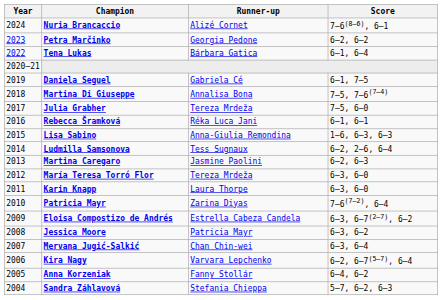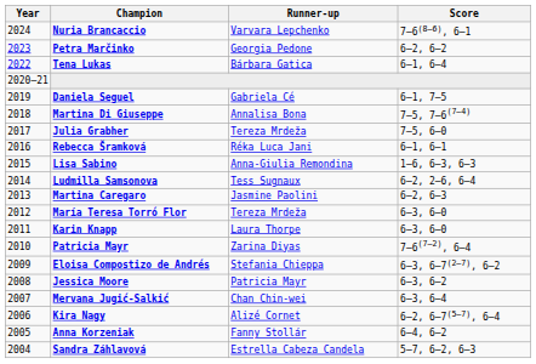 <table class="wikitable" style="font-size:90%">
 <tr>
 <th>Year</th>
 <th width="210">Champion</th>
 <th width="200">Runner-up</th>
 <th width="155">Score</th>
 </tr>
 <tr>
 <td>2024</td>
 <td> <strong><a href='#'>Nuria Brancaccio</a></strong></td>
-<td> <a href='#'>Alizé Cornet</a></td>
+<td> <a href='#'>Varvara Lepchenko</a></td>
 <td>7–6<sup>(8–6)</sup>, 6–1</td>
 </tr>
 <tr>
 <td><a href='#'>2023</a></td>
 <td> <strong><a href='#'>Petra Marčinko</a></strong></td>
 <td> <a href='#'>Georgia Pedone</a></td>
 <td>6–2, 6–2</td>
 </tr>
 <tr>
 <td><a href='#'>2022</a></td>
 <td> <strong><a href='#'>Tena Lukas</a></strong></td>
 <td> <a href='#'>Bárbara Gatica</a></td>
 <td>6–1, 6–4</td>
 </tr>
 <tr>
 <td>2020–21</td>
 <td colspan=3 bgcolor="#ededed"></td>
 </tr>
 <tr>
 <td>2019</td>
 <td> <strong><a href='#'>Daniela Seguel</a></strong></td>
 <td> <a href='#'>Gabriela Cé</a></td>
 <td>6–1, 7–5</td>
 </tr>
 <tr>
 <td>2018</td>
 <td> <strong><a href='#'>Martina Di Giuseppe</a></strong></td>
 <td> <a href='#'>Annalisa Bona</a></td>
 <td>7–5, 7–6<sup>(7–4)</sup></td>
 </tr>
 <tr>
 <td>2017</td>
 <td> <strong><a href='#'>Julia Grabher</a></strong></td>
 <td> <a href='#'>Tereza Mrdeža</a></td>
 <td>7–5, 6–0</td>
 </tr>
 <tr>
 <td>2016</td>
 <td> <strong><a href='#'>Rebecca Šramková</a></strong></td>
 <td> <a href='#'>Réka Luca Jani</a></td>
 <td>6–1, 6–1</td>
 </tr>
 <tr>
 <td>2015</td>
 <td> <strong><a href='#'>Lisa Sabino</a></strong></td>
 <td> <a href='#'>Anna-Giulia Remondina</a></td>
 <td>1–6, 6–3, 6–3</td>
 </tr>
 <tr>
 <td>2014</td>
 <td> <strong><a href='#'>Ludmilla Samsonova</a></strong></td>
 <td> <a href='#'>Tess Sugnaux</a></td>
 <td>6–2, 2–6, 6–4</td>
 </tr>
 <tr>
 <td>2013</td>
 <td> <strong><a href='#'>Martina Caregaro</a></strong></td>
 <td> <a href='#'>Jasmine Paolini</a></td>
 <td>6–2, 6–3</td>
 </tr>
 <tr>
 <td>2012</td>
 <td> <strong><a href='#'>María Teresa Torró Flor</a></strong></td>
 <td> <a href='#'>Tereza Mrdeža</a></td>
 <td>6–3, 6–0</td>
 </tr>
 <tr>
 <td>2011</td>
 <td> <strong><a href='#'>Karin Knapp</a></strong></td>
 <td> <a href='#'>Laura Thorpe</a></td>
 <td>6–3, 6–0</td>
 </tr>
 <tr>
 <td>2010</td>
 <td> <strong><a href='#'>Patricia Mayr</a></strong></td>
 <td> <a href='#'>Zarina Diyas</a></td>
 <td>7–6<sup>(7–2)</sup>, 6–4</td>
 </tr>
 <tr>
 <td>2009</td>
 <td> <strong><a href='#'>Eloisa Compostizo de Andrés</a></strong></td>
-<td> <a href='#'>Estrella Cabeza Candela</a></td>
+<td> <a href='#'>Stefania Chieppa</a></td>
 <td>6–3, 6–7<sup>(2–7)</sup>, 6–2</td>
 </tr>
 <tr>
 <td>2008</td>
 <td> <strong><a href='#'>Jessica Moore</a></strong></td>
 <td> <a href='#'>Patricia Mayr</a></td>
 <td>6–3, 6–2</td>
 </tr>
 <tr>
 <td>2007</td>
 <td> <strong><a href='#'>Mervana Jugić-Salkić</a></strong></td>
 <td> <a href='#'>Chan Chin-wei</a></td>
 <td>6–3, 6–4</td>
 </tr>
 <tr>
 <td>2006</td>
 <td> <strong><a href='#'>Kira Nagy</a></strong></td>
-<td> <a href='#'>Varvara Lepchenko</a></td>
+<td> <a href='#'>Alizé Cornet</a></td>
 <td>6–2, 6–7<sup>(5–7)</sup>, 6–4</td>
 </tr>
 <tr>
 <td>2005</td>
 <td> <strong><a href='#'>Anna Korzeniak</a></strong></td>
 <td> <a href='#'>Fanny Stollár</a></td>
 <td>6–4, 6–2</td>
 </tr>
 <tr>
 <td>2004</td>
 <td> <strong><a href='#'>Sandra Záhlavová</a></strong></td>
-<td> <a href='#'>Stefania Chieppa</a></td>
+<td> <a href='#'>Estrella Cabeza Candela</a></td>
 <td>5–7, 6–2, 6–3</td>
 </tr>
 </table>
